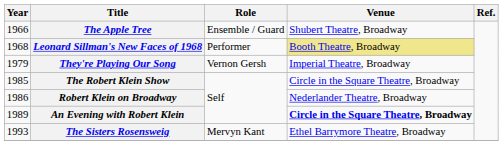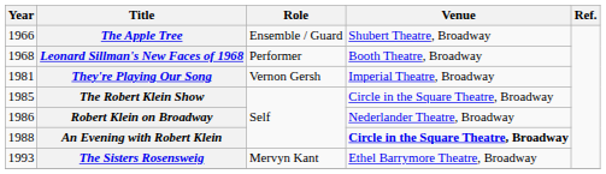 <table class="wikitable plainrowheaders">
 <tr>
 <th scope="col" style="">Year</th>
 <th scope="col" style="">Title</th>
 <th scope="col" style="">Role</th>
 <th scope="col" style="">Venue</th>
 <th>Ref.</th>
 </tr>
 <tr>
 <td>1966</td>
 <th scope="row"><em><a href='#'>The Apple Tree</a></em></th>
 <td>Ensemble / Guard</td>
 <td><a href='#'>Shubert Theatre</a>, Broadway</td>
 <td rowspan=7></td>
 </tr>
 <tr>
 <td>1968</td>
 <th scope="row"><em><a href='#'>Leonard Sillman's New Faces of 1968</a></em></th>
 <td>Performer</td>
-<td style="background: khaki;"><a href='#'>Booth Theatre</a>, Broadway</td>
+<td><a href='#'>Booth Theatre</a>, Broadway</td>
 </tr>
 <tr>
-<td>1979</td>
+<td>1981</td>
 <th scope="row"><em><a href='#'>They're Playing Our Song</a></em></th>
 <td>Vernon Gersh</td>
 <td><a href='#'>Imperial Theatre</a>, Broadway</td>
 </tr>
 <tr>
 <td>1985</td>
 <th scope="row"><em>The Robert Klein Show</em></th>
 <td rowspan=3>Self</td>
 <td><a href='#'>Circle in the Square Theatre</a>, Broadway</td>
 </tr>
 <tr>
 <td>1986</td>
 <th scope="row"><em>Robert Klein on Broadway</em></th>
 <td><a href='#'>Nederlander Theatre</a>, Broadway</td>
 </tr>
 <tr>
-<td>1989</td>
+<td>1988</td>
 <th scope="row"><em>An Evening with Robert Klein</em></th>
 <td><strong><a href='#'>Circle in the Square Theatre</a>, Broadway</strong></td>
 </tr>
 <tr>
 <td>1993</td>
 <th scope="row"><em><a href='#'>The Sisters Rosensweig</a></em></th>
 <td>Mervyn Kant</td>
 <td><a href='#'>Ethel Barrymore Theatre</a>, Broadway</td>
 </tr>
 <tr>
 </tr>
 </table>
